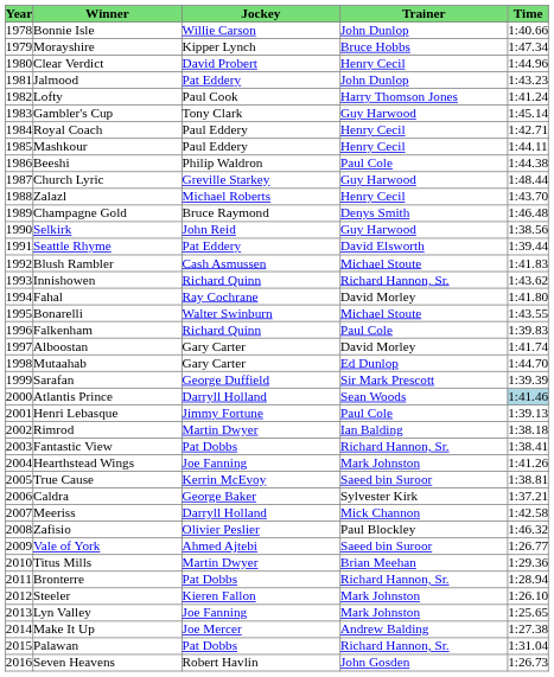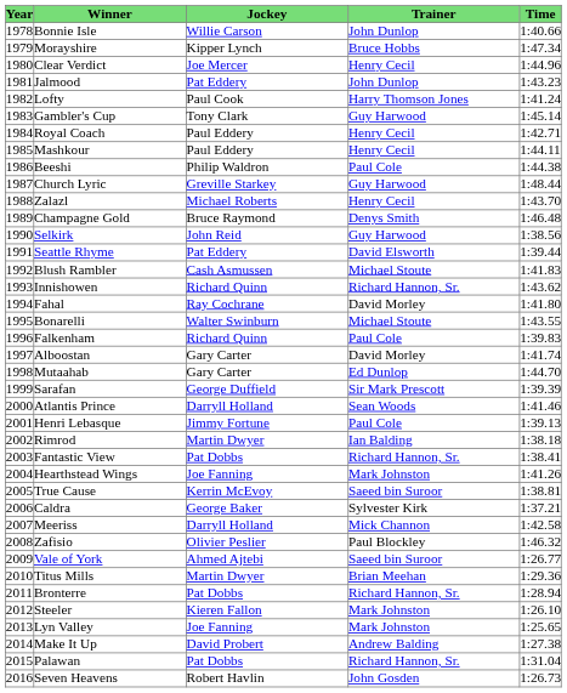 <table class="sortable" style="font-size: 90%; border-collapse: collapse;" border="1" cellpadding="0" |>
 <tr bgcolor="#77dd77" align="center">
 <th>Year</th>
 <th>Winner</th>
 <th>Jockey</th>
 <th>Trainer</th>
 <th>Time</th>
 </tr>
 <tr>
 <td>1978</td>
 <td width="160">Bonnie Isle</td>
 <td width="170"><a href='#'>Willie Carson</a></td>
 <td width="180"><a href='#'>John Dunlop</a></td>
 <td>1:40.66</td>
 </tr>
 <tr>
 <td>1979</td>
 <td>Morayshire </td>
 <td>Kipper Lynch</td>
 <td><a href='#'>Bruce Hobbs</a></td>
 <td>1:47.34</td>
 </tr>
 <tr>
 <td>1980</td>
 <td>Clear Verdict</td>
-<td><a href='#'>David Probert</a></td>
+<td><a href='#'>Joe Mercer</a></td>
 <td><a href='#'>Henry Cecil</a></td>
 <td>1:44.96</td>
 </tr>
 <tr>
 <td>1981</td>
 <td>Jalmood</td>
 <td><a href='#'>Pat Eddery</a></td>
 <td><a href='#'>John Dunlop</a></td>
 <td>1:43.23</td>
 </tr>
 <tr>
 <td>1982</td>
 <td>Lofty</td>
 <td>Paul Cook</td>
 <td><a href='#'>Harry Thomson Jones</a></td>
 <td>1:41.24</td>
 </tr>
 <tr>
 <td>1983</td>
 <td>Gambler's Cup</td>
 <td>Tony Clark</td>
 <td><a href='#'>Guy Harwood</a></td>
 <td>1:45.14</td>
 </tr>
 <tr>
 <td>1984</td>
 <td>Royal Coach</td>
 <td>Paul Eddery</td>
 <td><a href='#'>Henry Cecil</a></td>
 <td>1:42.71</td>
 </tr>
 <tr>
 <td>1985</td>
 <td>Mashkour</td>
 <td>Paul Eddery</td>
 <td><a href='#'>Henry Cecil</a></td>
 <td>1:44.11</td>
 </tr>
 <tr>
 <td>1986</td>
 <td>Beeshi</td>
 <td>Philip Waldron</td>
 <td><a href='#'>Paul Cole</a></td>
 <td>1:44.38</td>
 </tr>
 <tr>
 <td>1987</td>
 <td>Church Lyric</td>
 <td><a href='#'>Greville Starkey</a></td>
 <td><a href='#'>Guy Harwood</a></td>
 <td>1:48.44</td>
 </tr>
 <tr>
 <td>1988</td>
 <td>Zalazl</td>
 <td><a href='#'>Michael Roberts</a></td>
 <td><a href='#'>Henry Cecil</a></td>
 <td>1:43.70</td>
 </tr>
 <tr>
 <td>1989</td>
 <td>Champagne Gold</td>
 <td>Bruce Raymond</td>
 <td><a href='#'>Denys Smith</a></td>
 <td>1:46.48</td>
 </tr>
 <tr>
 <td>1990</td>
 <td><a href='#'>Selkirk</a></td>
 <td><a href='#'>John Reid</a></td>
 <td><a href='#'>Guy Harwood</a></td>
 <td>1:38.56</td>
 </tr>
 <tr>
 <td>1991</td>
 <td><a href='#'>Seattle Rhyme</a></td>
 <td><a href='#'>Pat Eddery</a></td>
 <td><a href='#'>David Elsworth</a></td>
 <td>1:39.44</td>
 </tr>
 <tr>
 <td>1992</td>
 <td>Blush Rambler</td>
 <td><a href='#'>Cash Asmussen</a></td>
 <td><a href='#'>Michael Stoute</a></td>
 <td>1:41.83</td>
 </tr>
 <tr>
 <td>1993</td>
 <td>Innishowen</td>
 <td><a href='#'>Richard Quinn</a></td>
 <td><a href='#'>Richard Hannon, Sr.</a></td>
 <td>1:43.62</td>
 </tr>
 <tr>
 <td>1994</td>
 <td>Fahal</td>
 <td><a href='#'>Ray Cochrane</a></td>
 <td>David Morley</td>
 <td>1:41.80</td>
 </tr>
 <tr>
 <td>1995</td>
 <td>Bonarelli</td>
 <td><a href='#'>Walter Swinburn</a></td>
 <td><a href='#'>Michael Stoute</a></td>
 <td>1:43.55</td>
 </tr>
 <tr>
 <td>1996</td>
 <td>Falkenham</td>
 <td><a href='#'>Richard Quinn</a></td>
 <td><a href='#'>Paul Cole</a></td>
 <td>1:39.83</td>
 </tr>
 <tr>
 <td>1997</td>
 <td>Alboostan</td>
 <td>Gary Carter</td>
 <td>David Morley</td>
 <td>1:41.74</td>
 </tr>
 <tr>
 <td>1998</td>
 <td>Mutaahab</td>
 <td>Gary Carter</td>
 <td><a href='#'>Ed Dunlop</a></td>
 <td>1:44.70</td>
 </tr>
 <tr>
 <td>1999</td>
 <td>Sarafan</td>
 <td><a href='#'>George Duffield</a></td>
 <td><a href='#'>Sir Mark Prescott</a></td>
 <td>1:39.39</td>
 </tr>
 <tr>
 <td>2000</td>
 <td>Atlantis Prince</td>
 <td><a href='#'>Darryll Holland</a></td>
 <td><a href='#'>Sean Woods</a></td>
-<td style="background: lightblue;">1:41.46</td>
+<td>1:41.46</td>
 </tr>
 <tr>
 <td>2001</td>
 <td>Henri Lebasque</td>
 <td><a href='#'>Jimmy Fortune</a></td>
 <td><a href='#'>Paul Cole</a></td>
 <td>1:39.13</td>
 </tr>
 <tr>
 <td>2002</td>
 <td>Rimrod</td>
 <td><a href='#'>Martin Dwyer</a></td>
 <td><a href='#'>Ian Balding</a></td>
 <td>1:38.18</td>
 </tr>
 <tr>
 <td>2003</td>
 <td>Fantastic View</td>
 <td><a href='#'>Pat Dobbs</a></td>
 <td><a href='#'>Richard Hannon, Sr.</a></td>
 <td>1:38.41</td>
 </tr>
 <tr>
 <td>2004</td>
 <td>Hearthstead Wings</td>
 <td><a href='#'>Joe Fanning</a></td>
 <td><a href='#'>Mark Johnston</a></td>
 <td>1:41.26</td>
 </tr>
 <tr>
 <td>2005</td>
 <td>True Cause</td>
 <td><a href='#'>Kerrin McEvoy</a></td>
 <td><a href='#'>Saeed bin Suroor</a></td>
 <td>1:38.81</td>
 </tr>
 <tr>
 <td>2006</td>
 <td>Caldra</td>
 <td><a href='#'>George Baker</a></td>
 <td>Sylvester Kirk</td>
 <td>1:37.21</td>
 </tr>
 <tr>
 <td>2007</td>
 <td>Meeriss</td>
 <td><a href='#'>Darryll Holland</a></td>
 <td><a href='#'>Mick Channon</a></td>
 <td>1:42.58</td>
 </tr>
 <tr>
 <td>2008</td>
 <td>Zafisio</td>
 <td><a href='#'>Olivier Peslier</a></td>
 <td>Paul Blockley</td>
 <td>1:46.32</td>
 </tr>
 <tr>
 <td>2009</td>
 <td><a href='#'>Vale of York</a></td>
 <td><a href='#'>Ahmed Ajtebi</a></td>
 <td><a href='#'>Saeed bin Suroor</a></td>
 <td>1:26.77</td>
 </tr>
 <tr>
 <td>2010</td>
 <td>Titus Mills</td>
 <td><a href='#'>Martin Dwyer</a></td>
 <td><a href='#'>Brian Meehan</a></td>
 <td>1:29.36</td>
 </tr>
 <tr>
 <td>2011</td>
 <td>Bronterre</td>
 <td><a href='#'>Pat Dobbs</a></td>
 <td><a href='#'>Richard Hannon, Sr.</a></td>
 <td>1:28.94</td>
 </tr>
 <tr>
 <td>2012</td>
 <td>Steeler</td>
 <td><a href='#'>Kieren Fallon</a></td>
 <td><a href='#'>Mark Johnston</a></td>
 <td>1:26.10</td>
 </tr>
 <tr>
 <td>2013</td>
 <td>Lyn Valley</td>
 <td><a href='#'>Joe Fanning</a></td>
 <td><a href='#'>Mark Johnston</a></td>
 <td>1:25.65</td>
 </tr>
 <tr>
 <td>2014</td>
 <td>Make It Up</td>
-<td><a href='#'>Joe Mercer</a></td>
+<td><a href='#'>David Probert</a></td>
 <td><a href='#'>Andrew Balding</a></td>
 <td>1:27.38</td>
 </tr>
 <tr>
 <td>2015</td>
 <td>Palawan</td>
 <td><a href='#'>Pat Dobbs</a></td>
 <td><a href='#'>Richard Hannon, Sr.</a></td>
 <td>1:31.04</td>
 </tr>
 <tr>
 <td>2016</td>
 <td>Seven Heavens</td>
 <td>Robert Havlin</td>
 <td><a href='#'>John Gosden</a></td>
 <td>1:26.73</td>
 </tr>
 </table>
